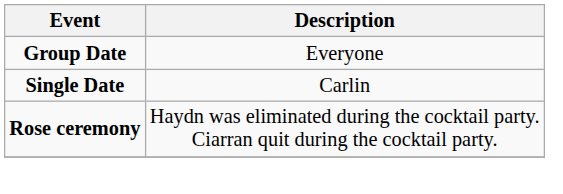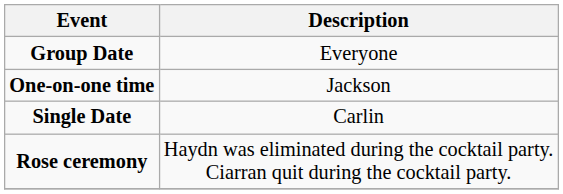 <table class="wikitable sortable" style="text-align:center;">
 <tr>
 <th>Event</th>
 <th>Description</th>
 </tr>
 <tr>
 <td><strong>Group Date</strong></td>
 <td>Everyone</td>
+</tr>
+<tr>
+<td><strong>One-on-one time</strong></td>
+<td>Jackson</td>
 </tr>
 <tr>
 <td><strong>Single Date</strong></td>
 <td>Carlin</td>
 </tr>
 <tr>
 <td><strong>Rose ceremony</strong></td>
 <td>Haydn was eliminated during the cocktail party.<br>Ciarran quit during the cocktail party.</td>
 </tr>
 <tr>
 </tr>
 </table>
